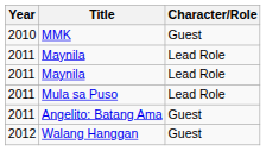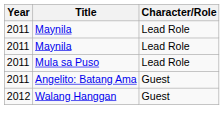 <table class="wikitable">
 <tr>
 <th>Year</th>
 <th>Title</th>
 <th>Character/Role</th>
-</tr>
-<tr>
-<td>2010</td>
-<td><a href='#'>MMK</a></td>
-<td>Guest</td>
 </tr>
 <tr>
 <td>2011</td>
 <td><a href='#'>Maynila</a></td>
 <td>Lead Role</td>
 </tr>
 <tr>
 <td>2011</td>
 <td><a href='#'>Maynila</a></td>
 <td>Lead Role</td>
 </tr>
 <tr>
 <td>2011</td>
 <td><a href='#'>Mula sa Puso</a></td>
 <td>Lead Role</td>
 </tr>
 <tr>
 <td>2011</td>
 <td><a href='#'>Angelito: Batang Ama</a></td>
 <td>Guest</td>
 </tr>
 <tr>
 <td>2012</td>
 <td><a href='#'>Walang Hanggan</a></td>
 <td>Guest</td>
 </tr>
 </table>
